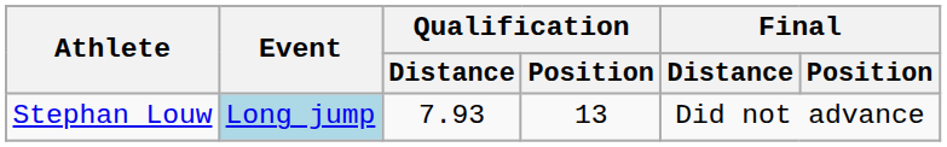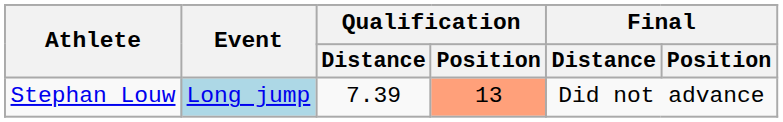 <table class=wikitable style="font-size:90%">
 <tr>
 <th rowspan="2">Athlete</th>
 <th rowspan="2">Event</th>
 <th colspan="2">Qualification</th>
 <th colspan="2">Final</th>
 </tr>
 <tr style="font-size:95%">
 <th>Distance</th>
 <th>Position</th>
 <th>Distance</th>
 <th>Position</th>
 </tr>
 <tr align=center>
 <td align=left><a href='#'>Stephan Louw</a></td>
 <td align=left style="background: lightblue;"><a href='#'>Long jump</a></td>
-<td>7.93</td>
-<td>13</td>
+<td>7.39</td>
+<td style="background: lightsalmon;">13</td>
 <td colspan=2>Did not advance</td>
 </tr>
 </table>
